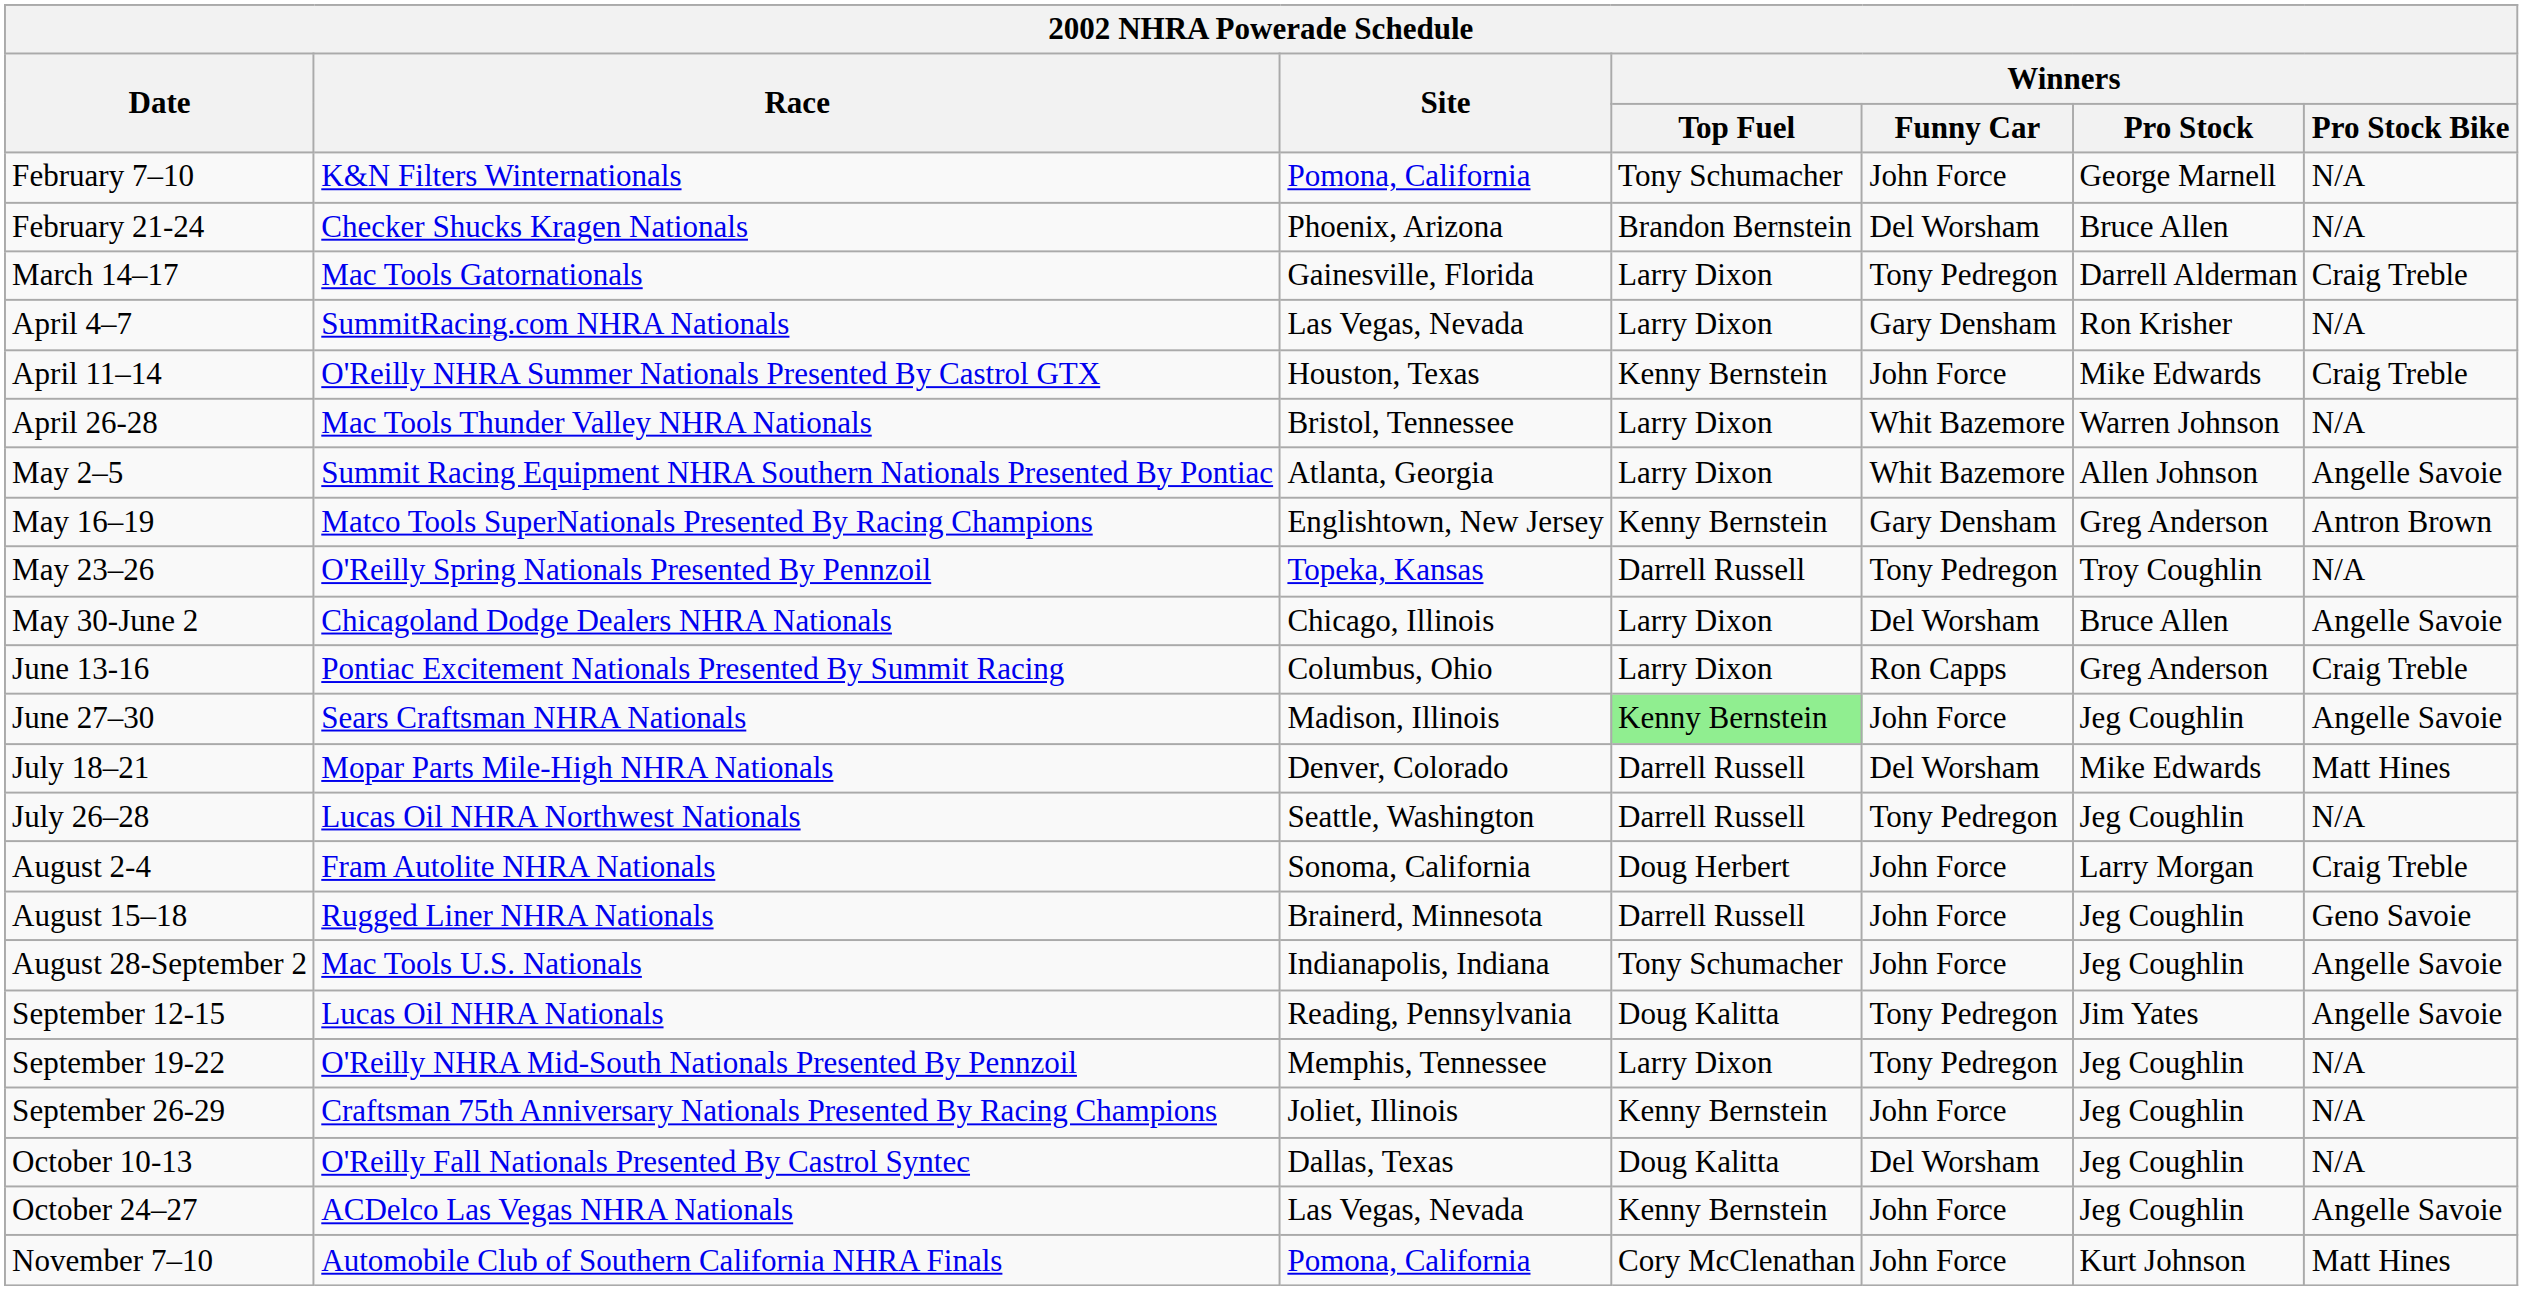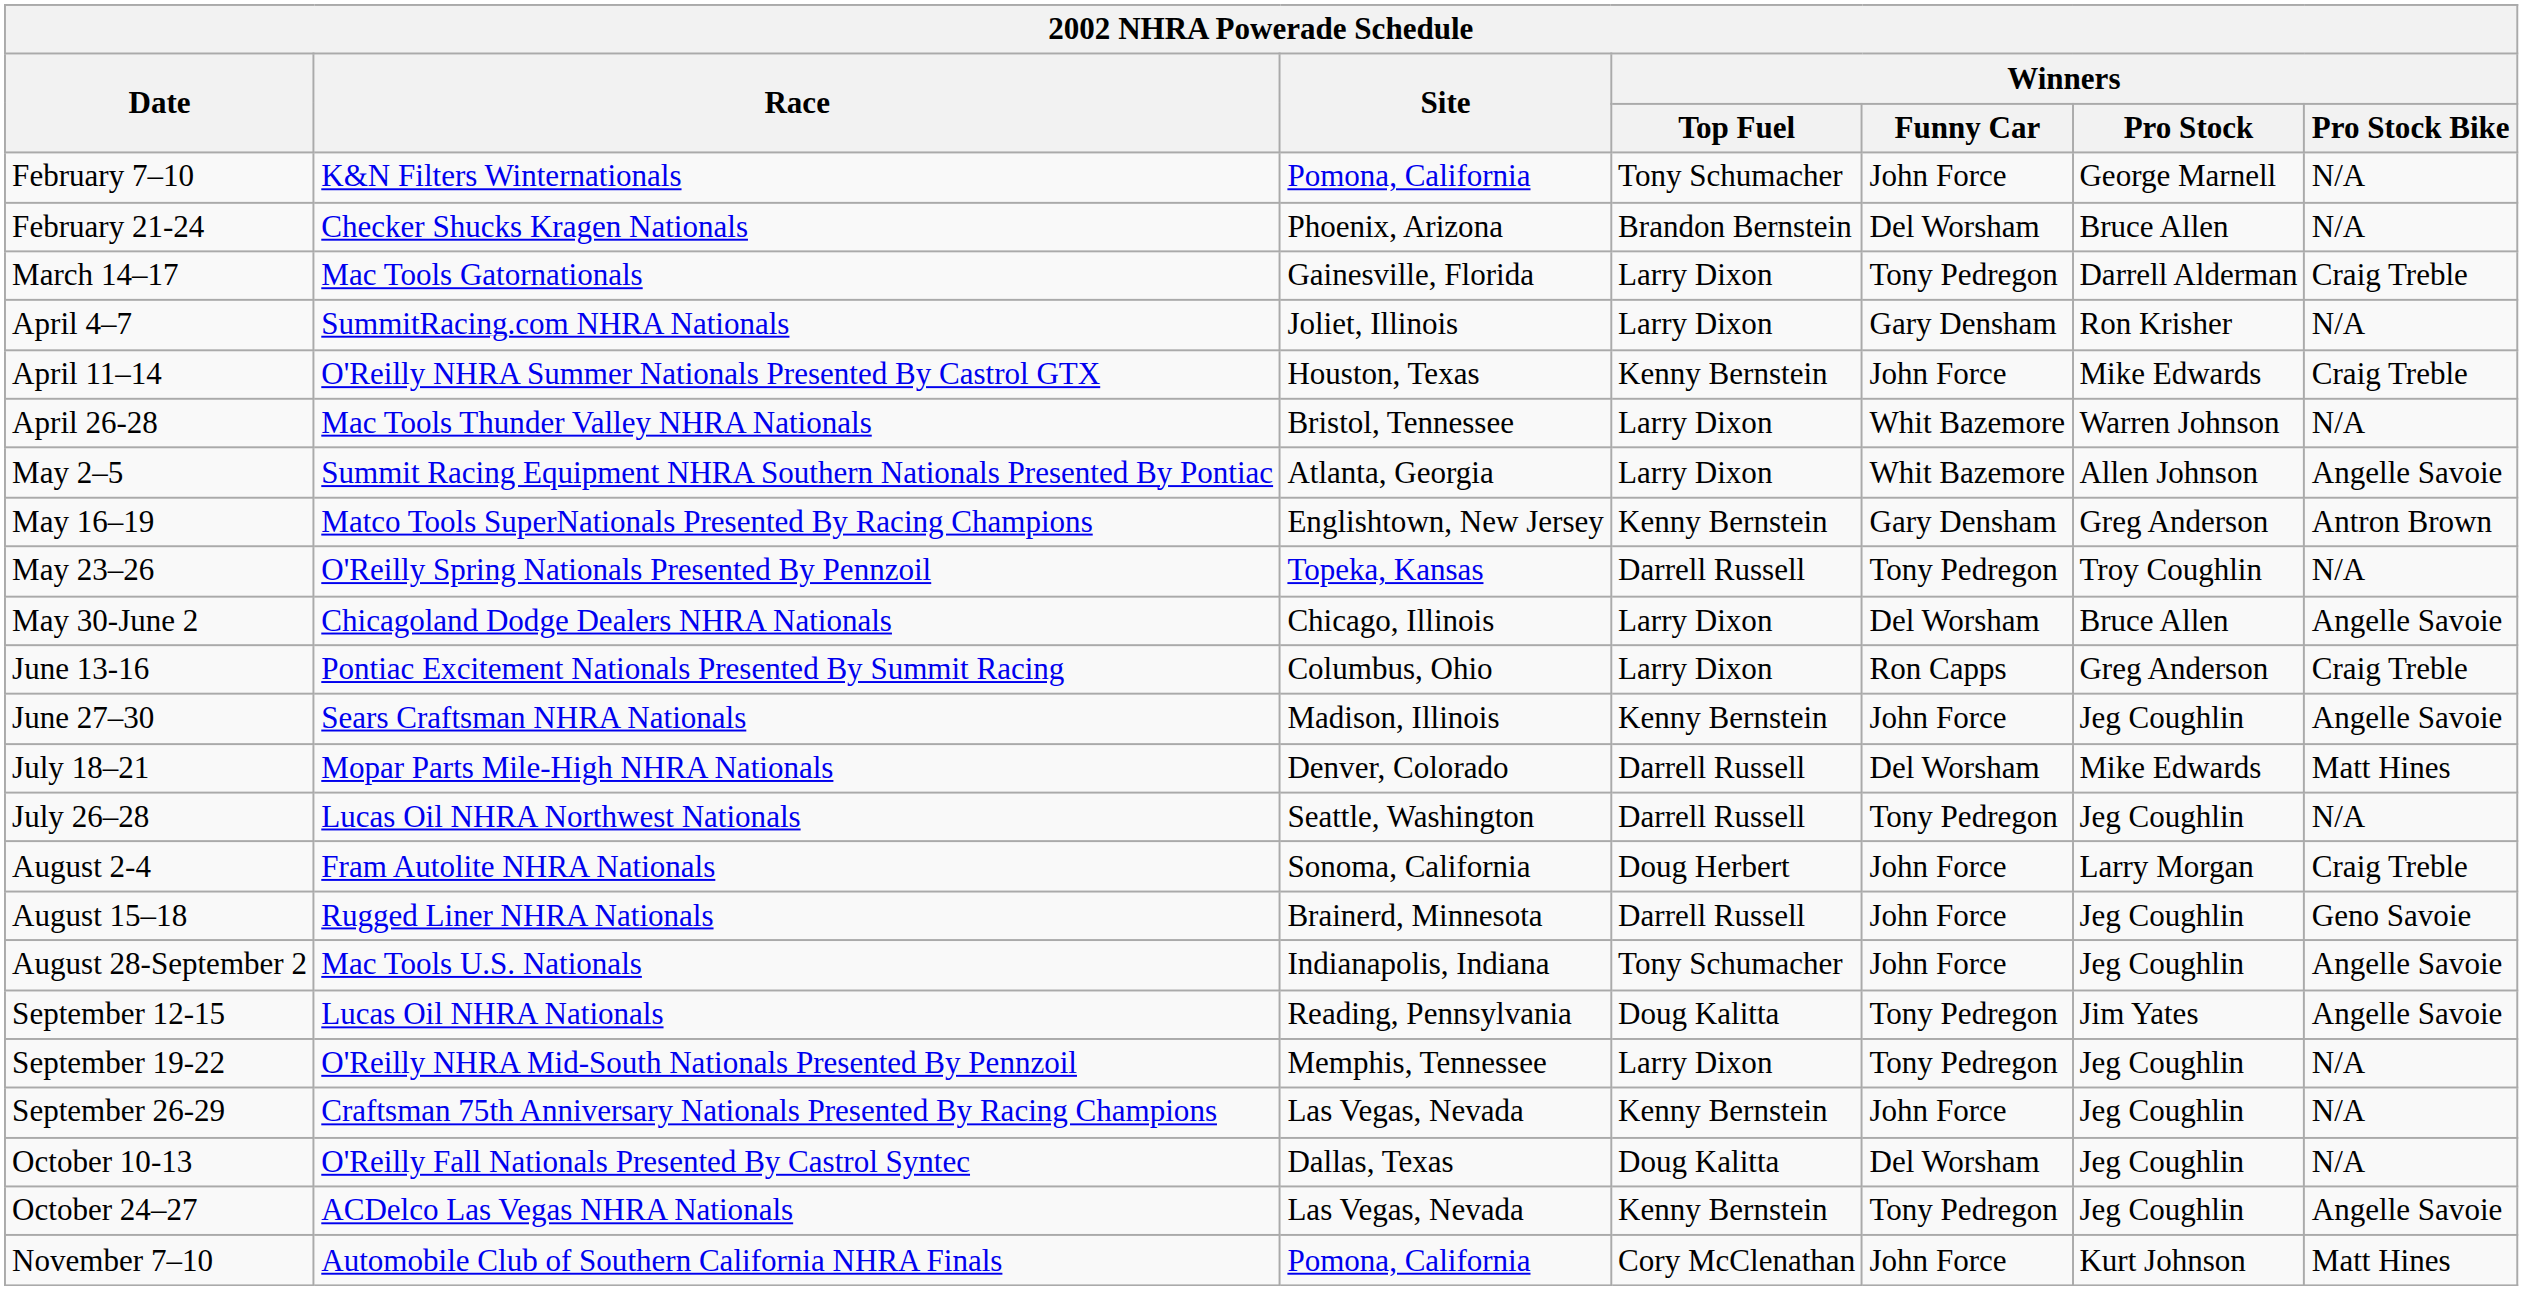 <table class="wikitable">
 <tr>
 <th colspan="8">2002 NHRA Powerade Schedule</th>
 </tr>
 <tr>
 <th rowspan="2">Date</th>
 <th rowspan="2">Race</th>
 <th rowspan="2">Site</th>
 <th colspan="4">Winners</th>
 </tr>
 <tr>
 <th>Top Fuel</th>
 <th>Funny Car</th>
 <th>Pro Stock</th>
 <th>Pro Stock Bike</th>
 </tr>
 <tr>
 <td>February 7–10</td>
 <td><a href='#'>K&N Filters Winternationals</a></td>
 <td><a href='#'>Pomona, California</a></td>
 <td>Tony Schumacher</td>
 <td>John Force</td>
 <td>George Marnell</td>
 <td>N/A</td>
 </tr>
 <tr>
 <td>February 21-24</td>
 <td><a href='#'>Checker Shucks Kragen Nationals</a></td>
 <td>Phoenix, Arizona</td>
 <td>Brandon Bernstein</td>
 <td>Del Worsham</td>
 <td>Bruce Allen</td>
 <td>N/A</td>
 </tr>
 <tr>
 <td>March 14–17</td>
 <td><a href='#'>Mac Tools Gatornationals</a></td>
 <td>Gainesville, Florida</td>
 <td>Larry Dixon</td>
 <td>Tony Pedregon</td>
 <td>Darrell Alderman</td>
 <td>Craig Treble</td>
 </tr>
 <tr>
 <td>April 4–7</td>
 <td><a href='#'>SummitRacing.com NHRA Nationals</a></td>
-<td>Las Vegas, Nevada</td>
+<td>Joliet, Illinois</td>
 <td>Larry Dixon</td>
 <td>Gary Densham</td>
 <td>Ron Krisher</td>
 <td>N/A</td>
 </tr>
 <tr>
 <td>April 11–14</td>
 <td><a href='#'> O'Reilly NHRA Summer Nationals Presented By Castrol GTX</a></td>
 <td>Houston, Texas</td>
 <td>Kenny Bernstein</td>
 <td>John Force</td>
 <td>Mike Edwards</td>
 <td>Craig Treble</td>
 </tr>
 <tr>
 <td>April 26-28</td>
 <td><a href='#'>Mac Tools Thunder Valley NHRA Nationals</a></td>
 <td>Bristol, Tennessee</td>
 <td>Larry Dixon</td>
 <td>Whit Bazemore</td>
 <td>Warren Johnson</td>
 <td>N/A</td>
 </tr>
 <tr>
 <td>May 2–5</td>
 <td><a href='#'>Summit Racing Equipment NHRA Southern Nationals Presented By Pontiac</a></td>
 <td>Atlanta, Georgia</td>
 <td>Larry Dixon</td>
 <td>Whit Bazemore</td>
 <td>Allen Johnson</td>
 <td>Angelle Savoie</td>
 </tr>
 <tr>
 <td>May 16–19</td>
 <td><a href='#'>Matco Tools SuperNationals Presented By Racing Champions</a></td>
 <td>Englishtown, New Jersey</td>
 <td>Kenny Bernstein</td>
 <td>Gary Densham</td>
 <td>Greg Anderson</td>
 <td>Antron Brown</td>
 </tr>
 <tr>
 <td>May 23–26</td>
 <td><a href='#'>O'Reilly Spring Nationals Presented By Pennzoil</a></td>
 <td><a href='#'>Topeka, Kansas</a></td>
 <td>Darrell Russell</td>
 <td>Tony Pedregon</td>
 <td>Troy Coughlin</td>
 <td>N/A</td>
 </tr>
 <tr>
 <td>May 30-June 2</td>
 <td><a href='#'>Chicagoland Dodge Dealers NHRA Nationals</a></td>
 <td>Chicago, Illinois</td>
 <td>Larry Dixon</td>
 <td>Del Worsham</td>
 <td>Bruce Allen</td>
 <td>Angelle Savoie</td>
 </tr>
 <tr>
 <td>June 13-16</td>
 <td><a href='#'>Pontiac Excitement Nationals Presented By Summit Racing</a></td>
 <td>Columbus, Ohio</td>
 <td>Larry Dixon</td>
 <td>Ron Capps</td>
 <td>Greg Anderson</td>
 <td>Craig Treble</td>
 </tr>
 <tr>
 <td>June 27–30</td>
 <td><a href='#'>Sears Craftsman NHRA Nationals</a></td>
 <td>Madison, Illinois</td>
-<td style="background: lightgreen;">Kenny Bernstein</td>
+<td>Kenny Bernstein</td>
 <td>John Force</td>
 <td>Jeg Coughlin</td>
 <td>Angelle Savoie</td>
 </tr>
 <tr>
 <td>July 18–21</td>
 <td><a href='#'>Mopar Parts Mile-High NHRA Nationals</a></td>
 <td>Denver, Colorado</td>
 <td>Darrell Russell</td>
 <td>Del Worsham</td>
 <td>Mike Edwards</td>
 <td>Matt Hines</td>
 </tr>
 <tr>
 <td>July 26–28</td>
 <td><a href='#'>Lucas Oil NHRA Northwest Nationals</a></td>
 <td>Seattle, Washington</td>
 <td>Darrell Russell</td>
 <td>Tony Pedregon</td>
 <td>Jeg Coughlin</td>
 <td>N/A</td>
 </tr>
 <tr>
 <td>August 2-4</td>
 <td><a href='#'>Fram Autolite NHRA Nationals</a></td>
 <td>Sonoma, California</td>
 <td>Doug Herbert</td>
 <td>John Force</td>
 <td>Larry Morgan</td>
 <td>Craig Treble</td>
 </tr>
 <tr>
 <td>August 15–18</td>
 <td><a href='#'>Rugged Liner NHRA Nationals</a></td>
 <td>Brainerd, Minnesota</td>
 <td>Darrell Russell</td>
 <td>John Force</td>
 <td>Jeg Coughlin</td>
 <td>Geno Savoie</td>
 </tr>
 <tr>
 <td>August 28-September 2</td>
 <td><a href='#'>Mac Tools U.S. Nationals</a></td>
 <td>Indianapolis, Indiana</td>
 <td>Tony Schumacher</td>
 <td>John Force</td>
 <td>Jeg Coughlin</td>
 <td>Angelle Savoie</td>
 </tr>
 <tr>
 <td>September 12-15</td>
 <td><a href='#'>Lucas Oil NHRA Nationals</a></td>
 <td>Reading, Pennsylvania</td>
 <td>Doug Kalitta</td>
 <td>Tony Pedregon</td>
 <td>Jim Yates</td>
 <td>Angelle Savoie</td>
 </tr>
 <tr>
 <td>September 19-22</td>
 <td><a href='#'>O'Reilly NHRA Mid-South Nationals Presented By Pennzoil</a></td>
 <td>Memphis, Tennessee</td>
 <td>Larry Dixon</td>
 <td>Tony Pedregon</td>
 <td>Jeg Coughlin</td>
 <td>N/A</td>
 </tr>
 <tr>
 <td>September 26-29</td>
 <td><a href='#'>Craftsman 75th Anniversary Nationals Presented By Racing Champions</a></td>
-<td>Joliet, Illinois</td>
+<td>Las Vegas, Nevada</td>
 <td>Kenny Bernstein</td>
 <td>John Force</td>
 <td>Jeg Coughlin</td>
 <td>N/A</td>
 </tr>
 <tr>
 <td>October 10-13</td>
 <td><a href='#'>O'Reilly Fall Nationals Presented By Castrol Syntec</a></td>
 <td>Dallas, Texas</td>
 <td>Doug Kalitta</td>
 <td>Del Worsham</td>
 <td>Jeg Coughlin</td>
 <td>N/A</td>
 </tr>
 <tr>
 <td>October 24–27</td>
 <td><a href='#'>ACDelco Las Vegas NHRA Nationals</a></td>
 <td>Las Vegas, Nevada</td>
 <td>Kenny Bernstein</td>
-<td>John Force</td>
+<td>Tony Pedregon</td>
 <td>Jeg Coughlin</td>
 <td>Angelle Savoie</td>
 </tr>
 <tr>
 <td>November 7–10</td>
 <td><a href='#'>Automobile Club of Southern California NHRA Finals</a></td>
 <td><a href='#'>Pomona, California</a></td>
 <td>Cory McClenathan</td>
 <td>John Force</td>
 <td>Kurt Johnson</td>
 <td>Matt Hines</td>
 </tr>
 </table>
